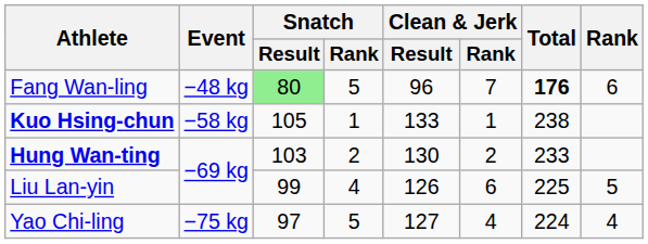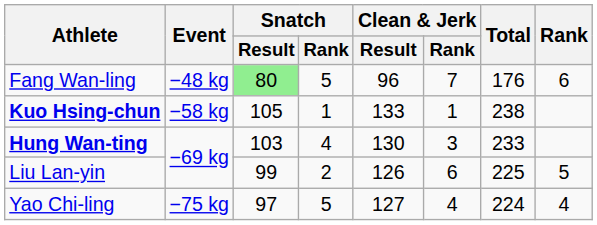 <table class="wikitable" style="font-size:90%">
 <tr>
 <th rowspan="2">Athlete</th>
 <th rowspan="2">Event</th>
 <th colspan="2">Snatch</th>
 <th colspan="2">Clean & Jerk</th>
 <th rowspan="2">Total</th>
 <th rowspan="2">Rank</th>
 </tr>
 <tr style="font-size:95%">
 <th>Result</th>
 <th>Rank</th>
 <th>Result</th>
 <th>Rank</th>
 </tr>
 <tr align=center>
 <td align=left><a href='#'>Fang Wan-ling</a></td>
 <td align=left><a href='#'>−48 kg</a></td>
 <td style="background: lightgreen;">80</td>
 <td>5</td>
 <td>96</td>
 <td>7</td>
-<td><strong>176</strong></td>
+<td>176</td>
 <td>6</td>
 </tr>
 <tr align=center>
 <td align=left><strong><a href='#'>Kuo Hsing-chun</a></strong></td>
 <td align=left><a href='#'>−58 kg</a></td>
 <td>105</td>
 <td>1</td>
 <td>133</td>
 <td>1</td>
 <td>238</td>
 <td></td>
 </tr>
 <tr align=center>
 <td align=left><strong><a href='#'>Hung Wan-ting</a></strong></td>
 <td align=left rowspan=2><a href='#'>−69 kg</a></td>
 <td>103</td>
-<td>2</td>
+<td>4</td>
 <td>130</td>
-<td>2</td>
+<td>3</td>
 <td>233</td>
 <td></td>
 </tr>
 <tr align=center>
 <td align=left><a href='#'>Liu Lan-yin</a></td>
 <td>99</td>
-<td>4</td>
+<td>2</td>
 <td>126</td>
 <td>6</td>
 <td>225</td>
 <td>5</td>
 </tr>
 <tr align=center>
 <td align=left><a href='#'>Yao Chi-ling</a></td>
 <td align=left><a href='#'>−75 kg</a></td>
 <td>97</td>
 <td>5</td>
 <td>127</td>
 <td>4</td>
 <td>224</td>
 <td>4</td>
 </tr>
 </table>
